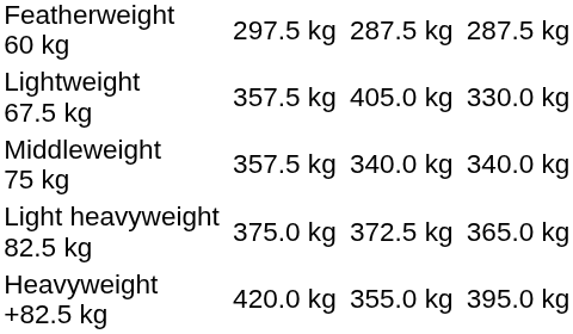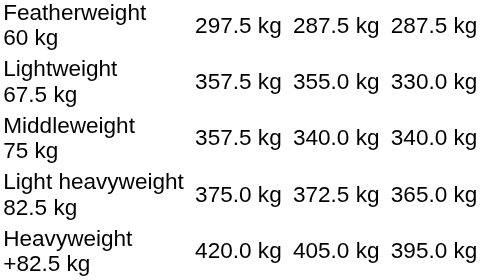 <table>
 <tr>
 <td>Featherweight<br>60 kg</td>
 <td></td>
 <td>297.5 kg</td>
 <td></td>
 <td>287.5 kg</td>
 <td></td>
 <td>287.5 kg</td>
 </tr>
 <tr>
 <td>Lightweight<br>67.5 kg</td>
 <td></td>
 <td>357.5 kg</td>
 <td></td>
-<td>405.0 kg</td>
+<td>355.0 kg</td>
 <td></td>
 <td>330.0 kg</td>
 </tr>
 <tr>
 <td>Middleweight<br>75 kg</td>
 <td></td>
 <td>357.5 kg</td>
 <td></td>
 <td>340.0 kg</td>
 <td></td>
 <td>340.0 kg</td>
 </tr>
 <tr>
 <td>Light heavyweight<br>82.5 kg</td>
 <td></td>
 <td>375.0 kg</td>
 <td></td>
 <td>372.5 kg</td>
 <td></td>
 <td>365.0 kg</td>
 </tr>
 <tr>
 <td>Heavyweight<br>+82.5 kg</td>
 <td></td>
 <td>420.0 kg</td>
 <td></td>
-<td>355.0 kg</td>
+<td>405.0 kg</td>
 <td></td>
 <td>395.0 kg</td>
 </tr>
 </table>
